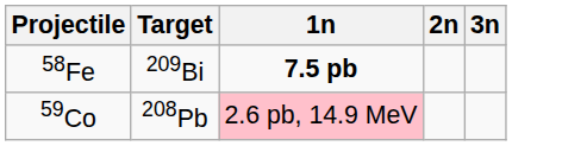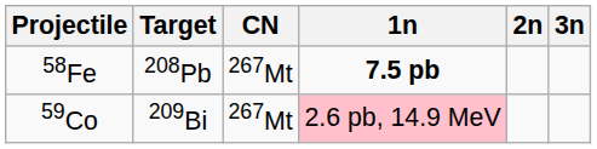 <table class="wikitable" style="text-align:center">
 <tr>
 <th>Projectile</th>
 <th>Target</th>
+<th>CN</th>
 <th>1n</th>
 <th>2n</th>
 <th>3n</th>
 </tr>
 <tr>
 <td><sup>58</sup>Fe</td>
-<td><sup>209</sup>Bi</td>
+<td><sup>208</sup>Pb</td>
+<td><sup>267</sup>Mt</td>
 <td><strong>7.5 pb</strong></td>
 <td></td>
 <td></td>
 </tr>
 <tr>
 <td><sup>59</sup>Co</td>
-<td><sup>208</sup>Pb</td>
+<td><sup>209</sup>Bi</td>
+<td><sup>267</sup>Mt</td>
 <td style="background: pink;">2.6 pb, 14.9 MeV</td>
 <td></td>
 <td></td>
 </tr>
 </table>
